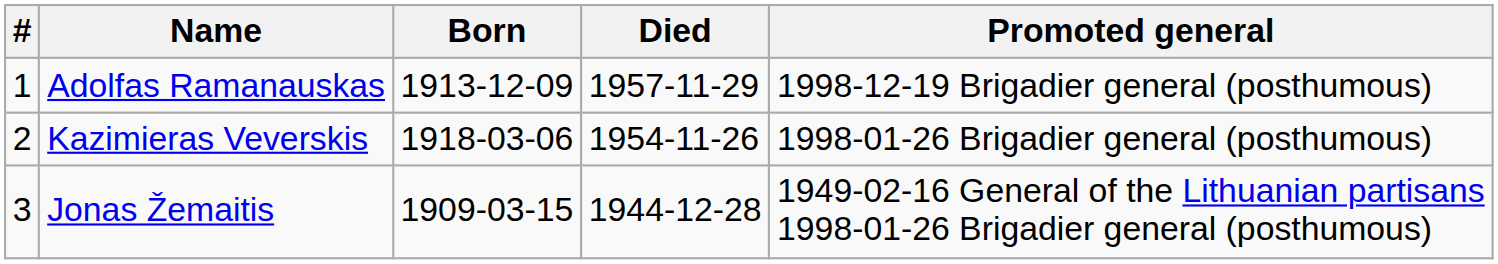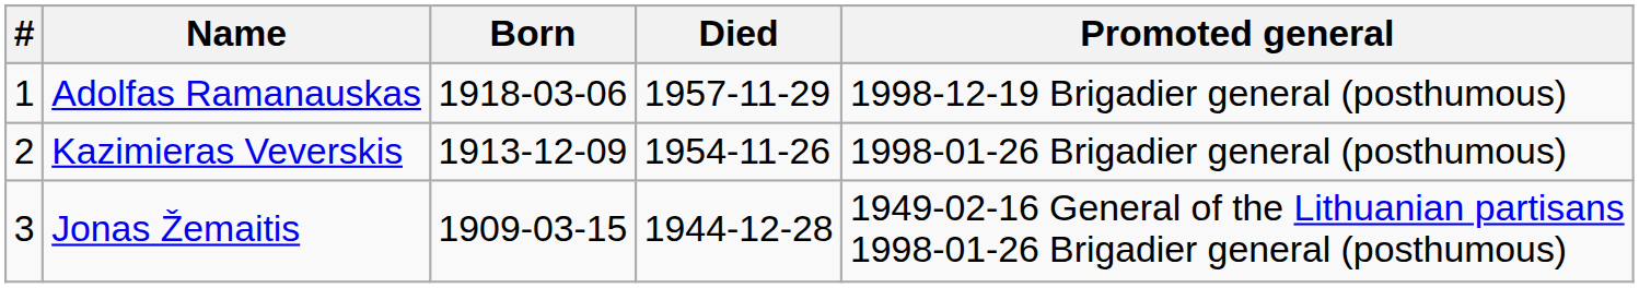 <table class="sortable wikitable">
 <tr>
 <th>#</th>
 <th>Name</th>
 <th>Born</th>
 <th>Died</th>
 <th>Promoted general</th>
 </tr>
 <tr>
 <td>1</td>
 <td><a href='#'>Adolfas Ramanauskas</a></td>
-<td>1913-12-09</td>
+<td>1918-03-06</td>
 <td>1957-11-29</td>
 <td>1998-12-19 Brigadier general (posthumous)</td>
 </tr>
 <tr>
 <td>2</td>
 <td><a href='#'>Kazimieras Veverskis</a></td>
-<td>1918-03-06</td>
+<td>1913-12-09</td>
 <td>1954-11-26</td>
 <td>1998-01-26 Brigadier general (posthumous)</td>
 </tr>
 <tr>
 <td>3</td>
 <td><a href='#'>Jonas Žemaitis</a></td>
 <td>1909-03-15</td>
 <td>1944-12-28</td>
 <td>1949-02-16 General of the <a href='#'>Lithuanian partisans</a> <br> 1998-01-26 Brigadier general (posthumous)</td>
 </tr>
 </table>
